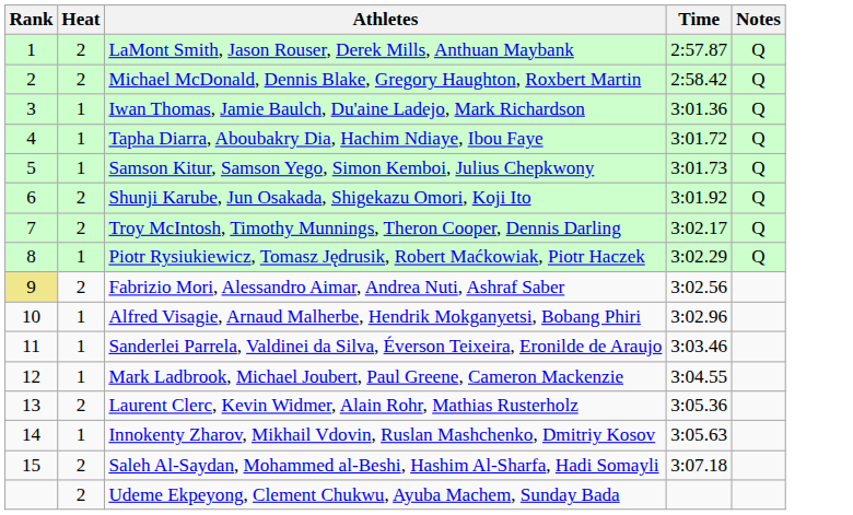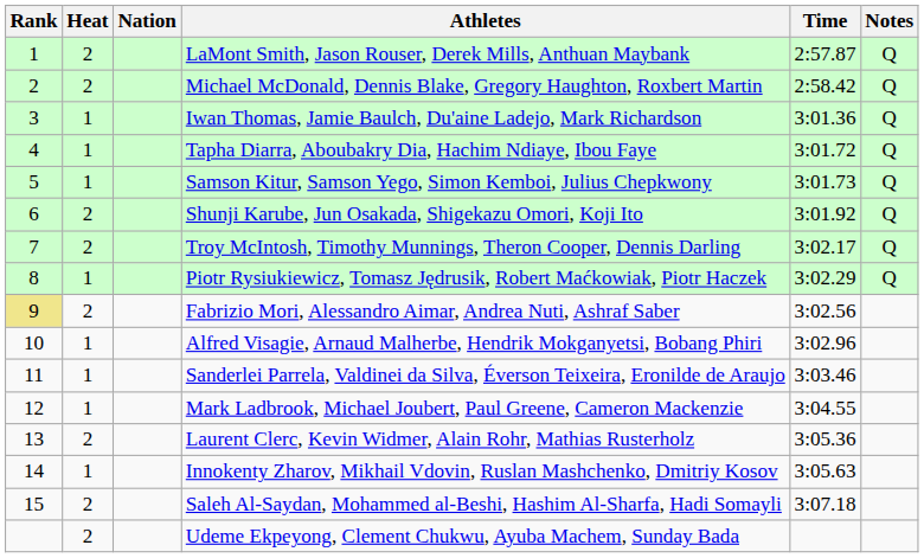 <table class="wikitable sortable" style="text-align:center">
 <tr>
 <th>Rank</th>
 <th>Heat</th>
+<th>Nation</th>
 <th>Athletes</th>
 <th>Time</th>
 <th>Notes</th>
 </tr>
 <tr bgcolor=ccffcc>
 <td>1</td>
 <td>2</td>
+<td align=left></td>
 <td align=left><a href='#'>LaMont Smith</a>, <a href='#'>Jason Rouser</a>, <a href='#'>Derek Mills</a>, <a href='#'>Anthuan Maybank</a></td>
 <td>2:57.87</td>
 <td>Q</td>
 </tr>
 <tr bgcolor=ccffcc>
 <td>2</td>
 <td>2</td>
+<td align=left></td>
 <td align=left><a href='#'>Michael McDonald</a>, <a href='#'>Dennis Blake</a>, <a href='#'>Gregory Haughton</a>, <a href='#'>Roxbert Martin</a></td>
 <td>2:58.42</td>
 <td>Q</td>
 </tr>
 <tr bgcolor=ccffcc>
 <td>3</td>
 <td>1</td>
+<td align=left></td>
 <td align=left><a href='#'>Iwan Thomas</a>, <a href='#'>Jamie Baulch</a>, <a href='#'>Du'aine Ladejo</a>, <a href='#'>Mark Richardson</a></td>
 <td>3:01.36</td>
 <td>Q</td>
 </tr>
 <tr bgcolor=ccffcc>
 <td>4</td>
 <td>1</td>
+<td align=left></td>
 <td align=left><a href='#'>Tapha Diarra</a>, <a href='#'>Aboubakry Dia</a>, <a href='#'>Hachim Ndiaye</a>, <a href='#'>Ibou Faye</a></td>
 <td>3:01.72</td>
 <td>Q</td>
 </tr>
 <tr bgcolor=ccffcc>
 <td>5</td>
 <td>1</td>
+<td align=left></td>
 <td align=left><a href='#'>Samson Kitur</a>, <a href='#'>Samson Yego</a>, <a href='#'>Simon Kemboi</a>, <a href='#'>Julius Chepkwony</a></td>
 <td>3:01.73</td>
 <td>Q</td>
 </tr>
 <tr bgcolor=ccffcc>
 <td>6</td>
 <td>2</td>
+<td align=left></td>
 <td align=left><a href='#'>Shunji Karube</a>, <a href='#'>Jun Osakada</a>, <a href='#'>Shigekazu Omori</a>, <a href='#'>Koji Ito</a></td>
 <td>3:01.92</td>
 <td>Q</td>
 </tr>
 <tr bgcolor=ccffcc>
 <td>7</td>
 <td>2</td>
+<td align=left></td>
 <td align=left><a href='#'>Troy McIntosh</a>, <a href='#'>Timothy Munnings</a>, <a href='#'>Theron Cooper</a>, <a href='#'>Dennis Darling</a></td>
 <td>3:02.17</td>
 <td>Q</td>
 </tr>
 <tr bgcolor=ccffcc>
 <td>8</td>
 <td>1</td>
+<td align=left></td>
 <td align=left><a href='#'>Piotr Rysiukiewicz</a>, <a href='#'>Tomasz Jędrusik</a>, <a href='#'>Robert Maćkowiak</a>, <a href='#'>Piotr Haczek</a></td>
 <td>3:02.29</td>
 <td>Q</td>
 </tr>
 <tr>
 <td style="background: khaki;">9</td>
 <td>2</td>
+<td align=left></td>
 <td align=left><a href='#'>Fabrizio Mori</a>, <a href='#'>Alessandro Aimar</a>, <a href='#'>Andrea Nuti</a>, <a href='#'>Ashraf Saber</a></td>
 <td>3:02.56</td>
 <td></td>
 </tr>
 <tr>
 <td>10</td>
 <td>1</td>
+<td align=left></td>
 <td align=left><a href='#'>Alfred Visagie</a>, <a href='#'>Arnaud Malherbe</a>, <a href='#'>Hendrik Mokganyetsi</a>, <a href='#'>Bobang Phiri</a></td>
 <td>3:02.96</td>
 <td></td>
 </tr>
 <tr>
 <td>11</td>
 <td>1</td>
+<td align=left></td>
 <td align=left><a href='#'>Sanderlei Parrela</a>, <a href='#'>Valdinei da Silva</a>, <a href='#'>Éverson Teixeira</a>, <a href='#'>Eronilde de Araujo</a></td>
 <td>3:03.46</td>
 <td></td>
 </tr>
 <tr>
 <td>12</td>
 <td>1</td>
+<td align=left></td>
 <td align=left><a href='#'>Mark Ladbrook</a>, <a href='#'>Michael Joubert</a>, <a href='#'>Paul Greene</a>, <a href='#'>Cameron Mackenzie</a></td>
 <td>3:04.55</td>
 <td></td>
 </tr>
 <tr>
 <td>13</td>
 <td>2</td>
+<td align=left></td>
 <td align=left><a href='#'>Laurent Clerc</a>, <a href='#'>Kevin Widmer</a>, <a href='#'>Alain Rohr</a>, <a href='#'>Mathias Rusterholz</a></td>
 <td>3:05.36</td>
 <td></td>
 </tr>
 <tr>
 <td>14</td>
 <td>1</td>
+<td align=left></td>
 <td align=left><a href='#'>Innokenty Zharov</a>, <a href='#'>Mikhail Vdovin</a>, <a href='#'>Ruslan Mashchenko</a>, <a href='#'>Dmitriy Kosov</a></td>
 <td>3:05.63</td>
 <td></td>
 </tr>
 <tr>
 <td>15</td>
 <td>2</td>
+<td align=left></td>
 <td align=left><a href='#'>Saleh Al-Saydan</a>, <a href='#'>Mohammed al-Beshi</a>, <a href='#'>Hashim Al-Sharfa</a>, <a href='#'>Hadi Somayli</a></td>
 <td>3:07.18</td>
 <td></td>
 </tr>
 <tr>
 <td></td>
 <td>2</td>
+<td align=left></td>
 <td align=left><a href='#'>Udeme Ekpeyong</a>, <a href='#'>Clement Chukwu</a>, <a href='#'>Ayuba Machem</a>, <a href='#'>Sunday Bada</a></td>
 <td></td>
 <td></td>
 </tr>
 </table>
